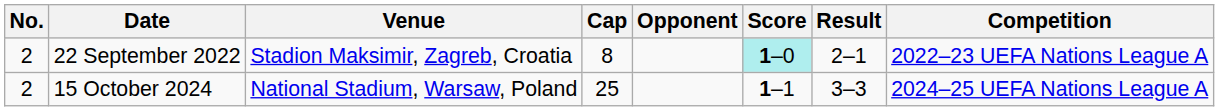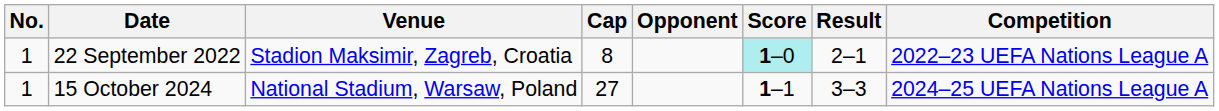 <table class="wikitable sortable">
 <tr>
 <th scope="col">No.</th>
 <th scope="col">Date</th>
 <th scope="col">Venue</th>
 <th scope="col">Cap</th>
 <th scope="col">Opponent</th>
 <th scope="col">Score</th>
 <th scope="col">Result</th>
 <th scope="col">Competition</th>
 </tr>
 <tr>
-<td align="center">2</td>
+<td align="center">1</td>
 <td>22 September 2022</td>
 <td><a href='#'>Stadion Maksimir</a>, <a href='#'>Zagreb</a>, Croatia</td>
 <td align="center">8</td>
 <td></td>
 <td align="center" style="background: paleturquoise;"><strong>1</strong>–0</td>
 <td align="center">2–1</td>
 <td><a href='#'>2022–23 UEFA Nations League A</a></td>
 </tr>
 <tr>
-<td style="text-align:center">2</td>
+<td style="text-align:center">1</td>
 <td>15 October 2024</td>
 <td><a href='#'>National Stadium</a>, <a href='#'>Warsaw</a>, Poland</td>
-<td align="center">25</td>
+<td align="center">27</td>
 <td></td>
 <td style="text-align:center"><strong>1</strong>–1</td>
 <td style="text-align:center">3–3</td>
 <td><a href='#'>2024–25 UEFA Nations League A</a></td>
 </tr>
 </table>
